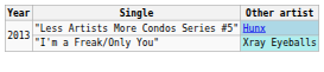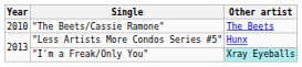 <table class="wikitable">
 <tr>
 <th>Year</th>
 <th>Single</th>
 <th>Other artist</th>
 </tr>
 <tr>
+<td>2010</td>
+<td>"The Beets/Cassie Ramone"</td>
+<td><a href='#'>The Beets</a></td>
+</tr>
+<tr>
 <td rowspan="2">2013</td>
 <td>"Less Artists More Condos Series #5"</td>
-<td style="background: lightblue;"><a href='#'>Hunx</a></td>
+<td><a href='#'>Hunx</a></td>
 </tr>
 <tr>
 <td>"I'm a Freak/Only You"</td>
 <td style="background: paleturquoise;">Xray Eyeballs</td>
 </tr>
 </table>
